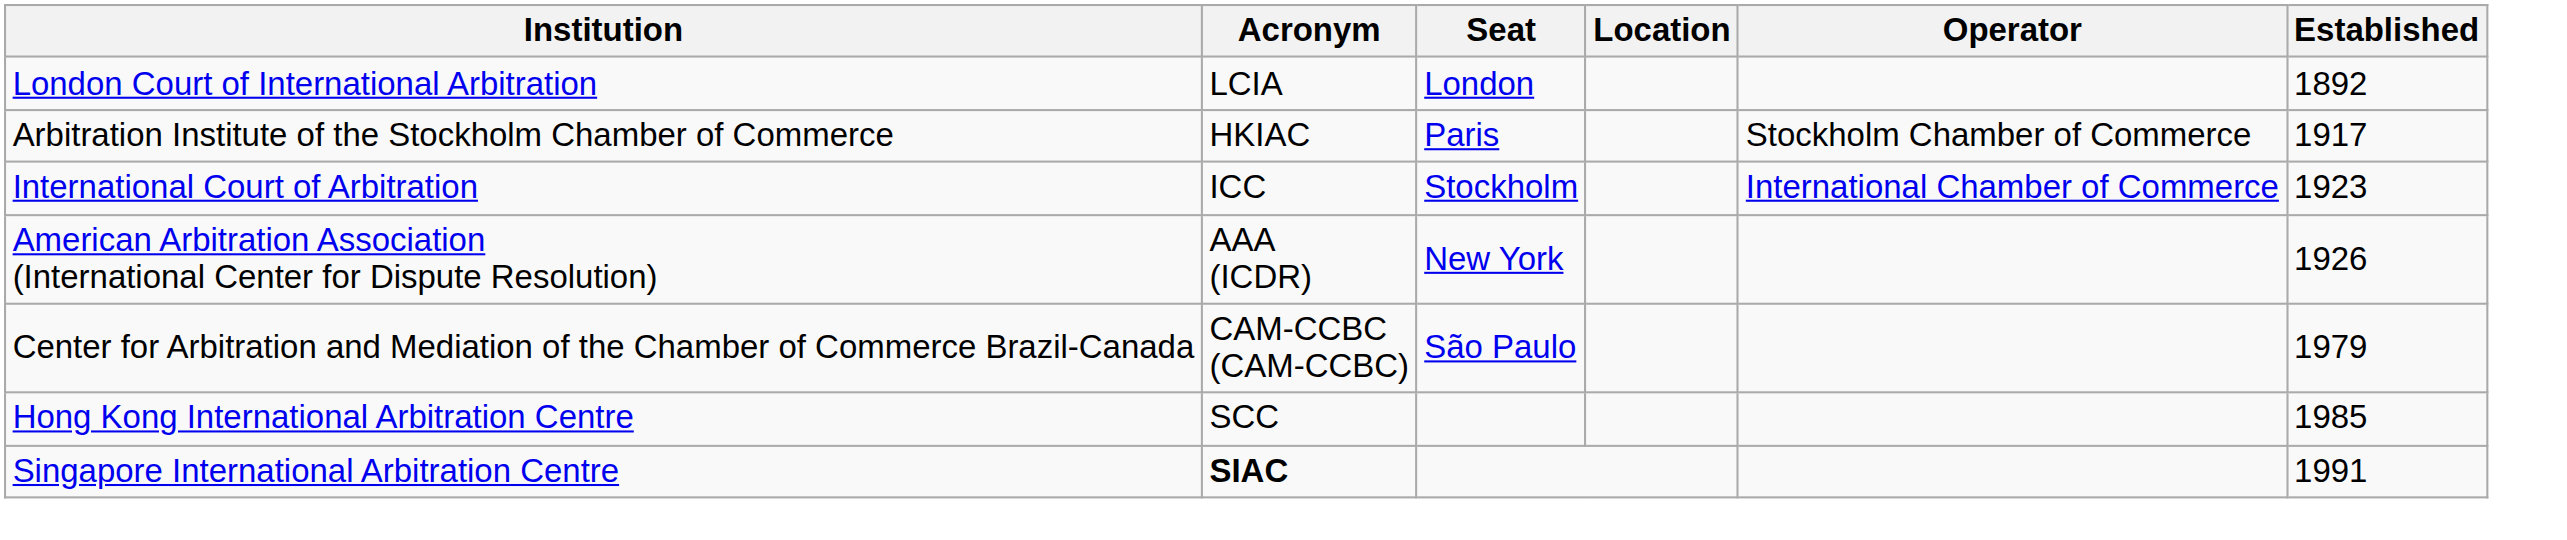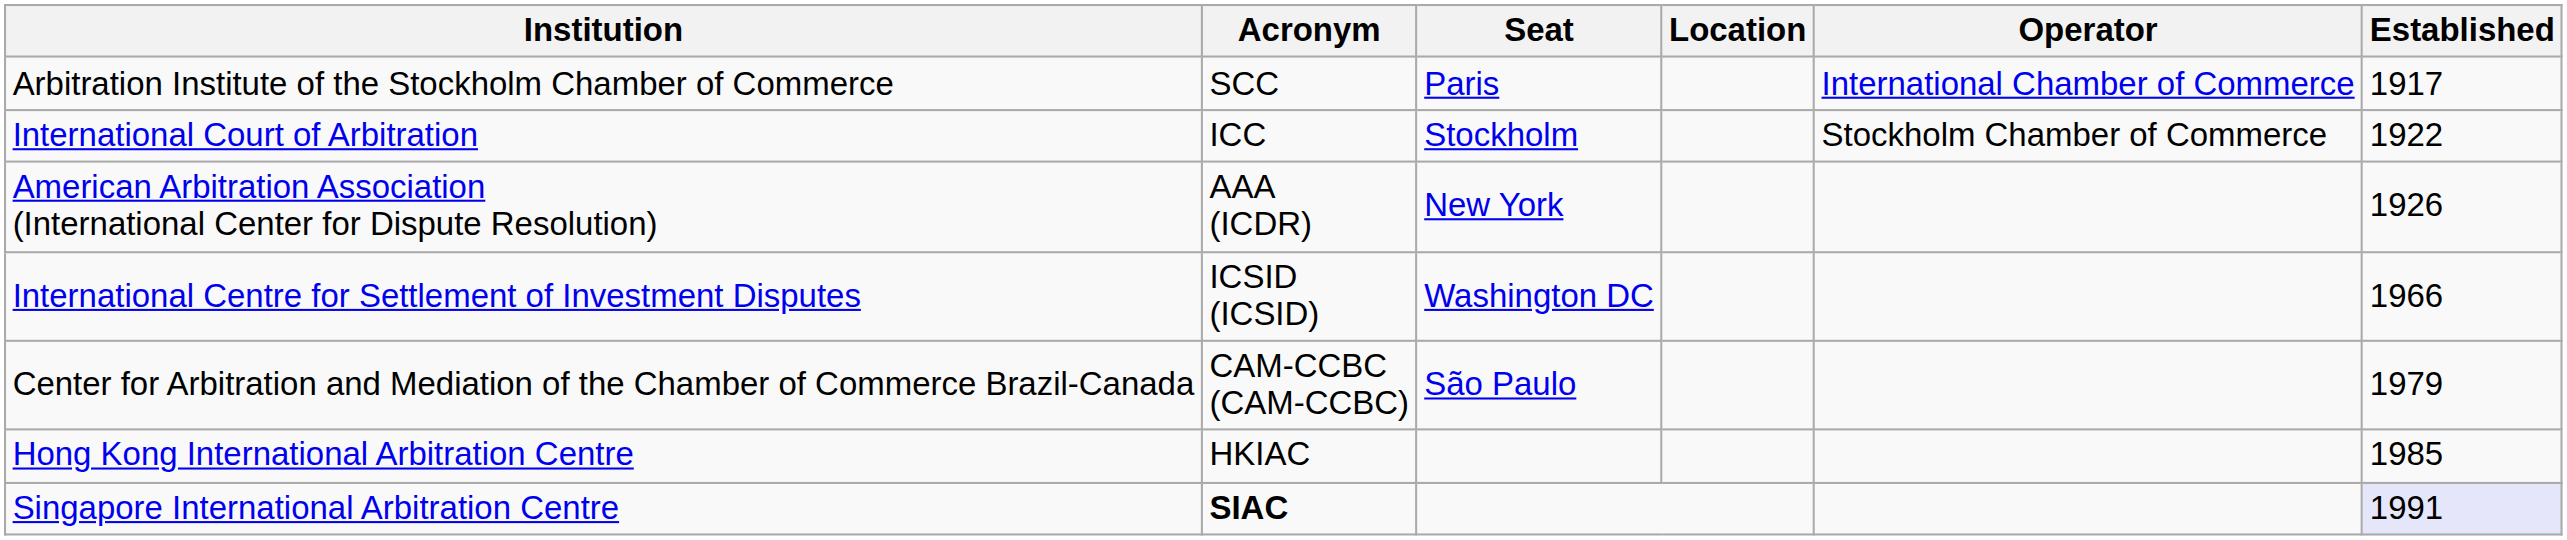 <table class="wikitable">
 <tr>
 <th>Institution</th>
 <th>Acronym</th>
 <th>Seat</th>
 <th>Location</th>
 <th>Operator</th>
 <th>Established</th>
 </tr>
 <tr>
-<td><a href='#'>London Court of International Arbitration</a></td>
-<td>LCIA</td>
-<td><a href='#'>London</a></td>
-<td></td>
-<td></td>
-<td>1892</td>
-</tr>
-<tr>
 <td>Arbitration Institute of the Stockholm Chamber of Commerce</td>
-<td>HKIAC</td>
+<td>SCC</td>
 <td><a href='#'>Paris</a></td>
 <td></td>
-<td>Stockholm Chamber of Commerce</td>
+<td><a href='#'>International Chamber of Commerce</a></td>
 <td>1917</td>
 </tr>
 <tr>
 <td><a href='#'>International Court of Arbitration</a></td>
 <td>ICC</td>
 <td><a href='#'>Stockholm</a></td>
 <td></td>
-<td><a href='#'>International Chamber of Commerce</a></td>
-<td>1923</td>
+<td>Stockholm Chamber of Commerce</td>
+<td>1922</td>
 </tr>
 <tr>
 <td><a href='#'>American Arbitration Association</a><br>(International Center for Dispute Resolution)</td>
 <td>AAA<br>(ICDR)</td>
 <td><a href='#'>New York</a></td>
 <td></td>
 <td></td>
 <td>1926</td>
+</tr>
+<tr>
+<td><a href='#'>International Centre for Settlement of Investment Disputes</a></td>
+<td>ICSID<br>(ICSID)</td>
+<td><a href='#'>Washington DC</a></td>
+<td></td>
+<td></td>
+<td>1966</td>
 </tr>
 <tr>
 <td>Center for Arbitration and Mediation of the Chamber of Commerce Brazil-Canada</td>
 <td>CAM-CCBC<br>(CAM-CCBC)</td>
 <td><a href='#'>São Paulo</a></td>
 <td></td>
 <td></td>
 <td>1979</td>
 </tr>
 <tr>
 <td><a href='#'>Hong Kong International Arbitration Centre</a></td>
-<td>SCC</td>
+<td>HKIAC</td>
 <td></td>
 <td></td>
 <td></td>
 <td>1985</td>
 </tr>
 <tr>
 <td><a href='#'>Singapore International Arbitration Centre</a></td>
 <td><strong>SIAC</strong></td>
 <td colspan="2"></td>
 <td></td>
-<td>1991</td>
+<td style="background: lavender;">1991</td>
 </tr>
 </table>
